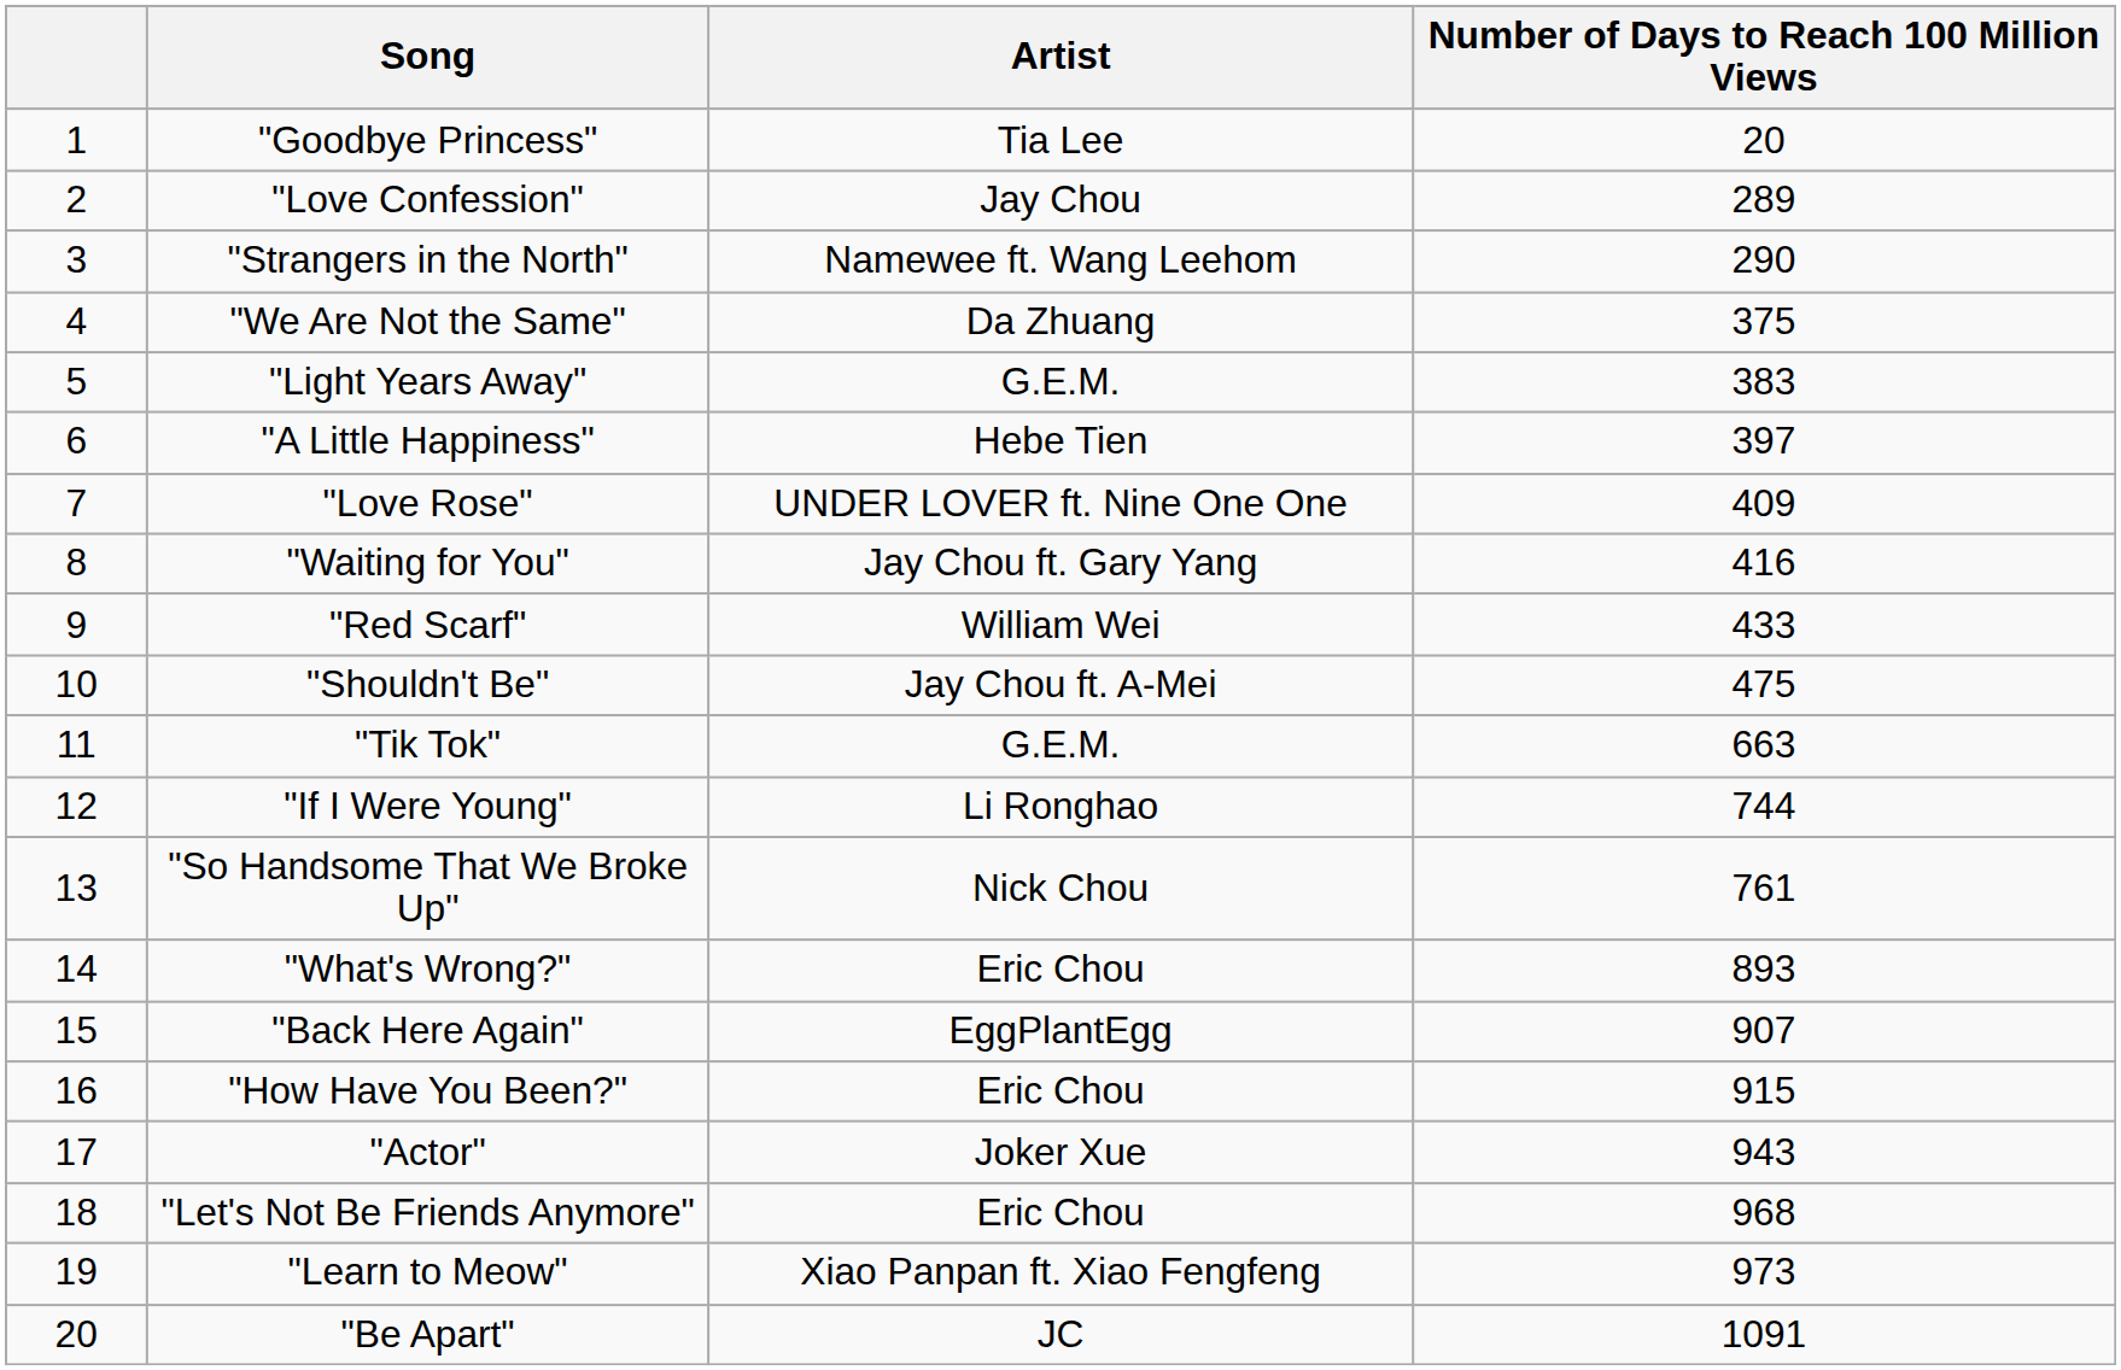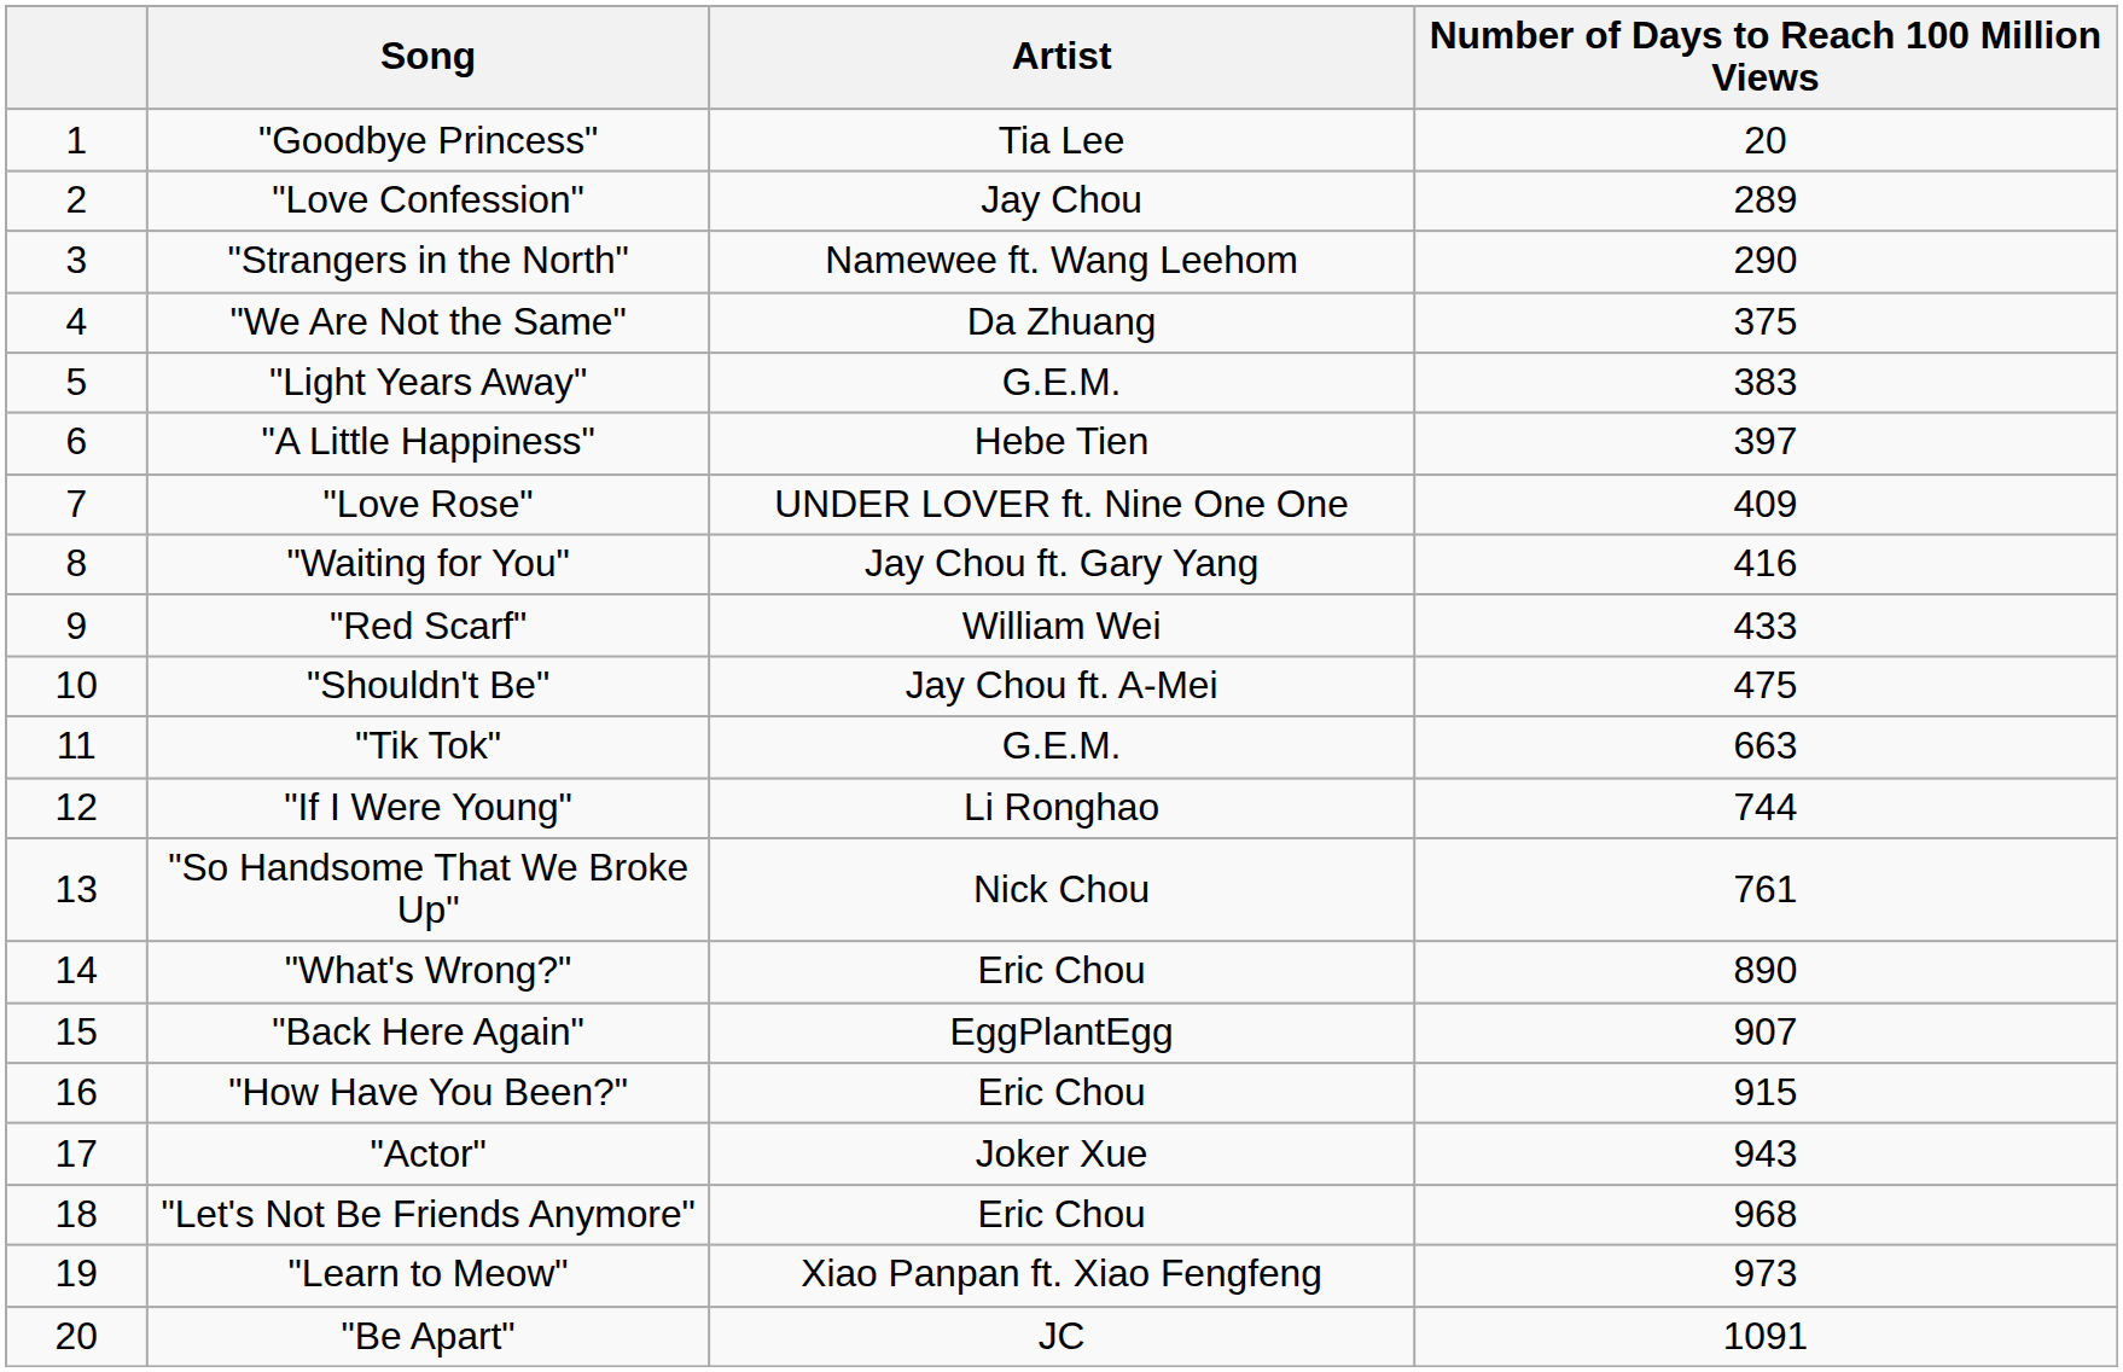 <table class="wikitable sortable plainrowheaders" style="margin:auto; margin:auto;text-align:center;width=100%;">
 <tr>
 <th style="width:5%"></th>
 <th style="width:20%">Song</th>
 <th style="width:25%">Artist</th>
 <th style="width:25%">Number of Days to Reach 100 Million Views</th>
 </tr>
 <tr>
 <td>1</td>
 <td>"Goodbye Princess"</td>
 <td>Tia Lee</td>
 <td>20</td>
 </tr>
 <tr>
 <td>2</td>
 <td>"Love Confession"</td>
 <td>Jay Chou</td>
 <td>289</td>
 </tr>
 <tr>
 <td>3</td>
 <td>"Strangers in the North"</td>
 <td>Namewee ft. Wang Leehom</td>
 <td>290</td>
 </tr>
 <tr>
 <td>4</td>
 <td>"We Are Not the Same"</td>
 <td>Da Zhuang</td>
 <td>375</td>
 </tr>
 <tr>
 <td>5</td>
 <td>"Light Years Away"</td>
 <td>G.E.M.</td>
 <td>383</td>
 </tr>
 <tr>
 <td>6</td>
 <td>"A Little Happiness"</td>
 <td>Hebe Tien</td>
 <td>397</td>
 </tr>
 <tr>
 <td>7</td>
 <td>"Love Rose"</td>
 <td>UNDER LOVER ft. Nine One One</td>
 <td>409</td>
 </tr>
 <tr>
 <td>8</td>
 <td>"Waiting for You"</td>
 <td>Jay Chou ft. Gary Yang</td>
 <td>416</td>
 </tr>
 <tr>
 <td>9</td>
 <td>"Red Scarf"</td>
 <td>William Wei</td>
 <td>433</td>
 </tr>
 <tr>
 <td>10</td>
 <td>"Shouldn't Be"</td>
 <td>Jay Chou ft. A-Mei</td>
 <td>475</td>
 </tr>
 <tr>
 <td>11</td>
 <td>"Tik Tok"</td>
 <td>G.E.M.</td>
 <td>663</td>
 </tr>
 <tr>
 <td>12</td>
 <td>"If I Were Young"</td>
 <td>Li Ronghao</td>
 <td>744</td>
 </tr>
 <tr>
 <td>13</td>
 <td>"So Handsome That We Broke Up"</td>
 <td>Nick Chou</td>
 <td>761</td>
 </tr>
 <tr>
 <td>14</td>
 <td>"What's Wrong?"</td>
 <td>Eric Chou</td>
-<td>893</td>
+<td>890</td>
 </tr>
 <tr>
 <td>15</td>
 <td>"Back Here Again"</td>
 <td>EggPlantEgg</td>
 <td>907</td>
 </tr>
 <tr>
 <td>16</td>
 <td>"How Have You Been?"</td>
 <td>Eric Chou</td>
 <td>915</td>
 </tr>
 <tr>
 <td>17</td>
 <td>"Actor"</td>
 <td>Joker Xue</td>
 <td>943</td>
 </tr>
 <tr>
 <td>18</td>
 <td>"Let's Not Be Friends Anymore"</td>
 <td>Eric Chou</td>
 <td>968</td>
 </tr>
 <tr>
 <td>19</td>
 <td>"Learn to Meow"</td>
 <td>Xiao Panpan ft. Xiao Fengfeng</td>
 <td>973</td>
 </tr>
 <tr>
 <td>20</td>
 <td>"Be Apart"</td>
 <td>JC</td>
 <td>1091</td>
 </tr>
 <tr>
 </tr>
 </table>
